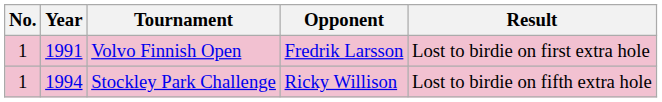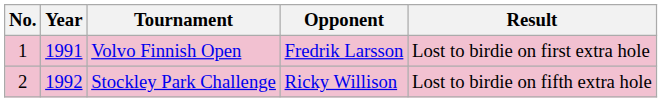 <table class="wikitable" style="font-size:95%;">
 <tr>
 <th>No.</th>
 <th>Year</th>
 <th>Tournament</th>
 <th>Opponent</th>
 <th>Result</th>
 </tr>
 <tr style="background:#F2C1D1;">
 <td align=center>1</td>
 <td><a href='#'>1991</a></td>
 <td><a href='#'>Volvo Finnish Open</a></td>
 <td> <a href='#'>Fredrik Larsson</a></td>
 <td>Lost to birdie on first extra hole</td>
 </tr>
 <tr style="background:#F2C1D1;">
-<td align=center>1</td>
-<td><a href='#'>1994</a></td>
+<td align=center>2</td>
+<td><a href='#'>1992</a></td>
 <td><a href='#'>Stockley Park Challenge</a></td>
 <td> <a href='#'>Ricky Willison</a></td>
 <td>Lost to birdie on fifth extra hole</td>
 </tr>
 </table>
